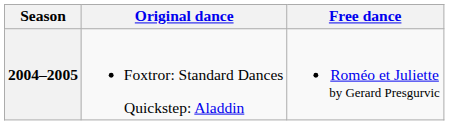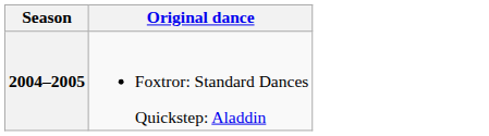 <table class="wikitable" style="text-align:center">
 <tr>
 <th>Season</th>
 <th><a href='#'>Original dance</a></th>
-<th><a href='#'>Free dance</a></th>
 </tr>
 <tr>
 <th>2004–2005 <br> </th>
 <td><br><ul><li>Foxtror: Standard Dances</li></ul>Quickstep: <a href='#'>Aladdin</a></td>
-<td><br><ul><li><a href='#'>Roméo et Juliette</a> <br><small> by Gerard Presgurvic </small></li></ul></td>
 </tr>
 </table>
